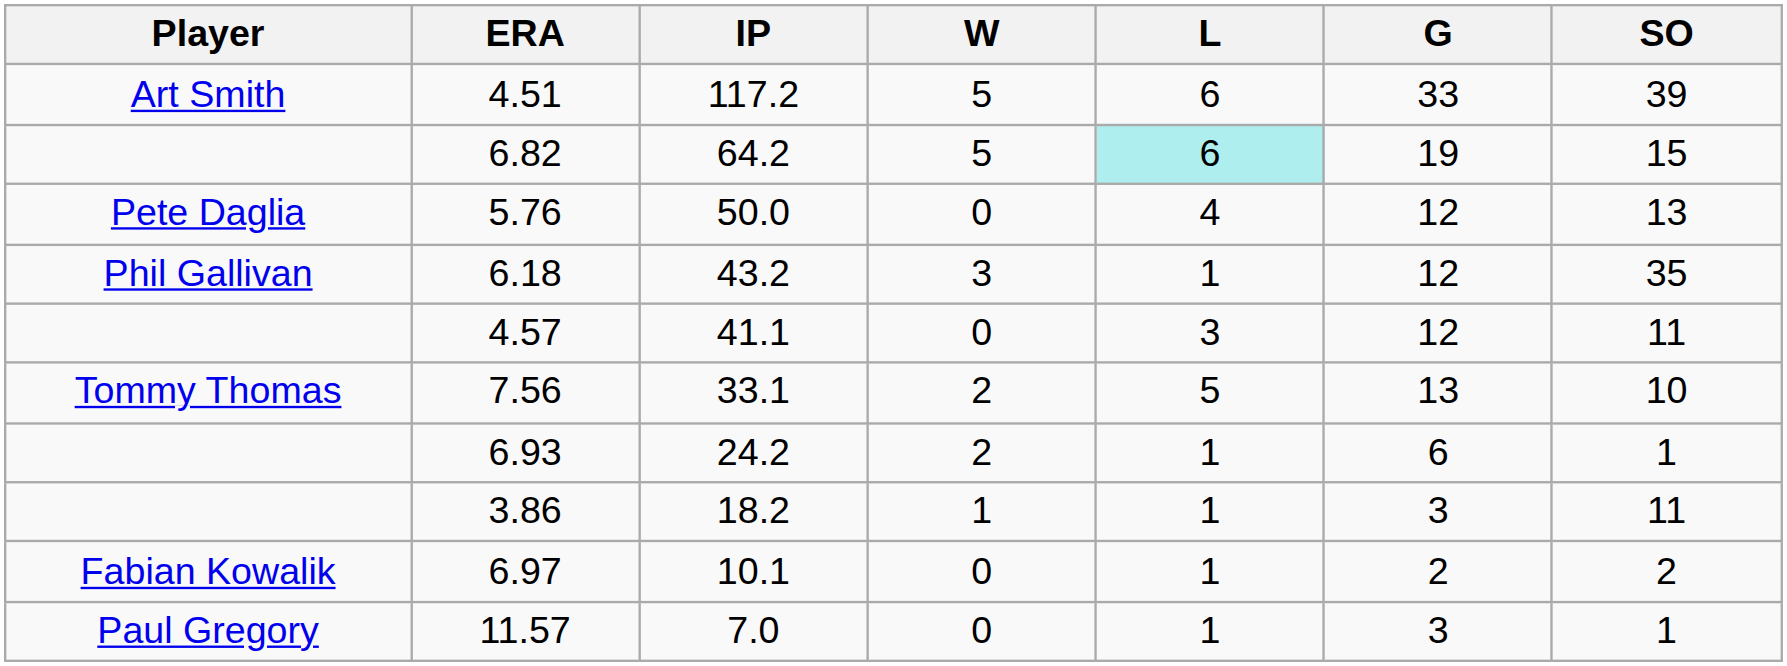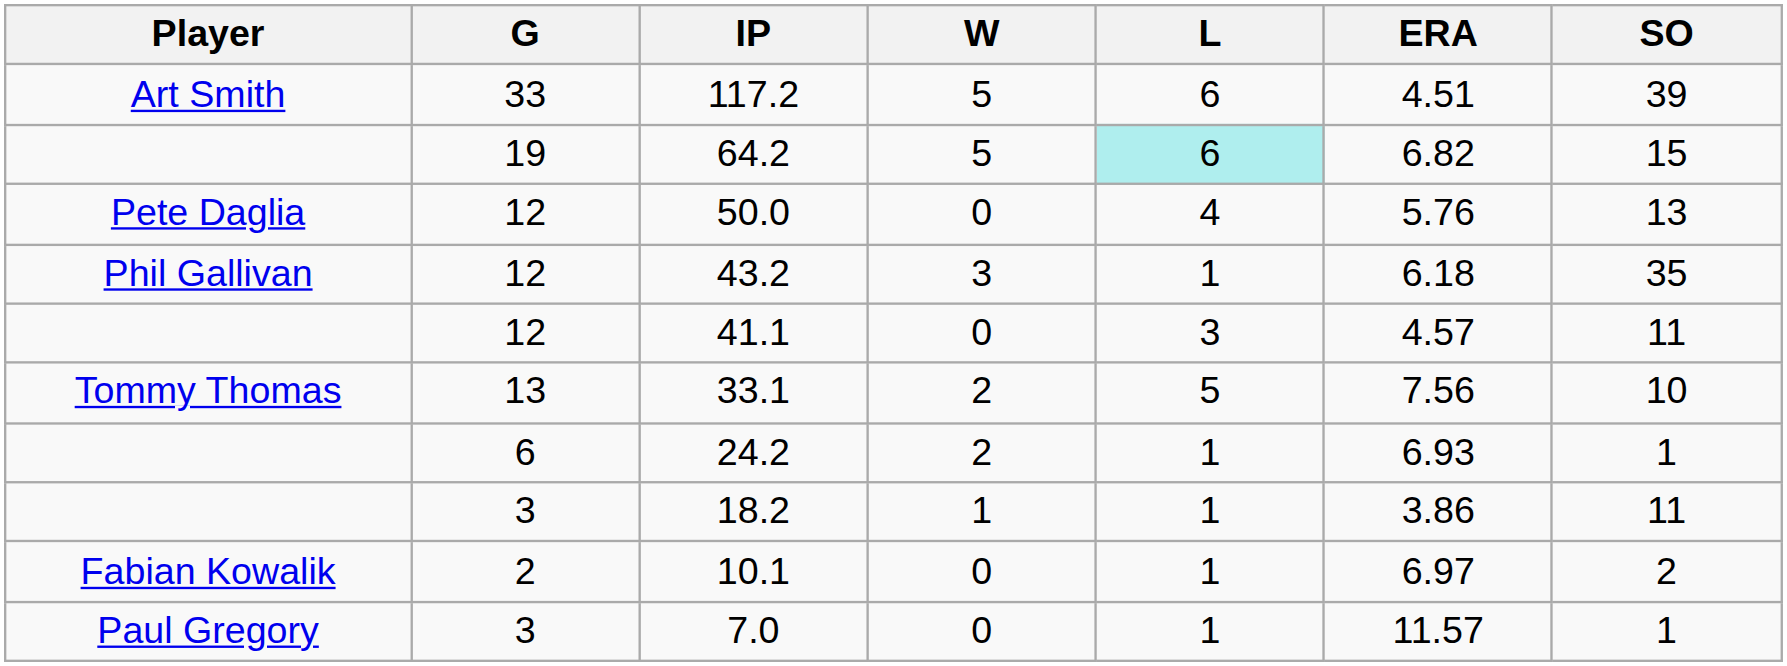 <table class="wikitable sortable">
 <tr>
 <th bgcolor="#DDDDFF" width="16%">Player</th>
-<th bgcolor="#DDDDFF" width="9%">ERA</th>
+<th bgcolor="#DDDDFF" width="9%">G</th>
 <th bgcolor="#DDDDFF" width="9%">IP</th>
 <th bgcolor="#DDDDFF" width="9%">W</th>
 <th bgcolor="#DDDDFF" width="9%">L</th>
-<th bgcolor="#DDDDFF" width="9%">G</th>
+<th bgcolor="#DDDDFF" width="9%">ERA</th>
 <th bgcolor="#DDDDFF" width="9%">SO</th>
 </tr>
 <tr align="center">
 <td><a href='#'>Art Smith</a></td>
-<td>4.51</td>
+<td>33</td>
 <td>117.2</td>
 <td>5</td>
 <td>6</td>
-<td>33</td>
+<td>4.51</td>
 <td>39</td>
 </tr>
 <tr align=center>
 <td></td>
-<td>6.82</td>
+<td>19</td>
 <td>64.2</td>
 <td>5</td>
 <td style="background: paleturquoise;">6</td>
-<td>19</td>
+<td>6.82</td>
 <td>15</td>
 </tr>
 <tr align="center">
 <td><a href='#'>Pete Daglia</a></td>
-<td>5.76</td>
+<td>12</td>
 <td>50.0</td>
 <td>0</td>
 <td>4</td>
-<td>12</td>
+<td>5.76</td>
 <td>13</td>
 </tr>
 <tr align=center>
 <td><a href='#'>Phil Gallivan</a></td>
-<td>6.18</td>
+<td>12</td>
 <td>43.2</td>
 <td>3</td>
 <td>1</td>
-<td>12</td>
+<td>6.18</td>
 <td>35</td>
 </tr>
 <tr align=center>
 <td></td>
-<td>4.57</td>
+<td>12</td>
 <td>41.1</td>
 <td>0</td>
 <td>3</td>
-<td>12</td>
+<td>4.57</td>
 <td>11</td>
 </tr>
 <tr align="center">
 <td><a href='#'>Tommy Thomas</a></td>
-<td>7.56</td>
+<td>13</td>
 <td>33.1</td>
 <td>2</td>
 <td>5</td>
-<td>13</td>
+<td>7.56</td>
 <td>10</td>
 </tr>
 <tr align=center>
 <td></td>
-<td>6.93</td>
+<td>6</td>
 <td>24.2</td>
 <td>2</td>
 <td>1</td>
-<td>6</td>
+<td>6.93</td>
 <td>1</td>
 </tr>
 <tr align="center">
 <td></td>
-<td>3.86</td>
+<td>3</td>
 <td>18.2</td>
 <td>1</td>
 <td>1</td>
-<td>3</td>
+<td>3.86</td>
 <td>11</td>
 </tr>
 <tr align="center">
 <td><a href='#'>Fabian Kowalik</a></td>
-<td>6.97</td>
+<td>2</td>
 <td>10.1</td>
 <td>0</td>
 <td>1</td>
-<td>2</td>
+<td>6.97</td>
 <td>2</td>
 </tr>
 <tr align=center>
 <td><a href='#'>Paul Gregory</a></td>
-<td>11.57</td>
+<td>3</td>
 <td>7.0</td>
 <td>0</td>
 <td>1</td>
-<td>3</td>
+<td>11.57</td>
 <td>1</td>
 </tr>
 </table>
